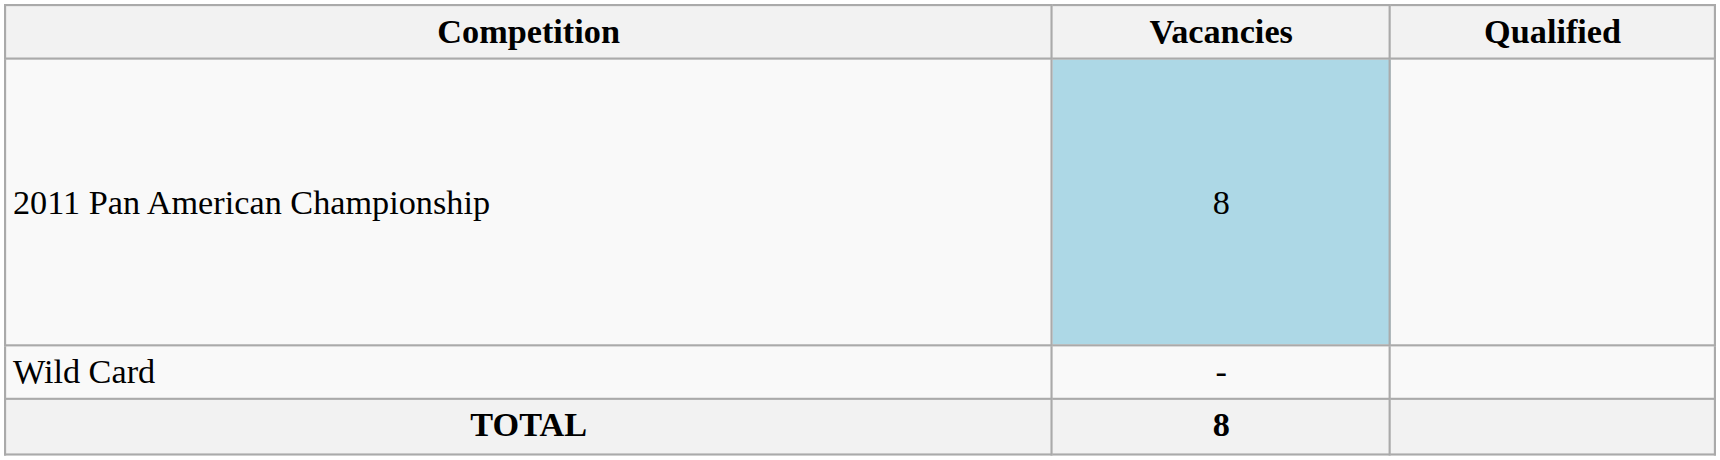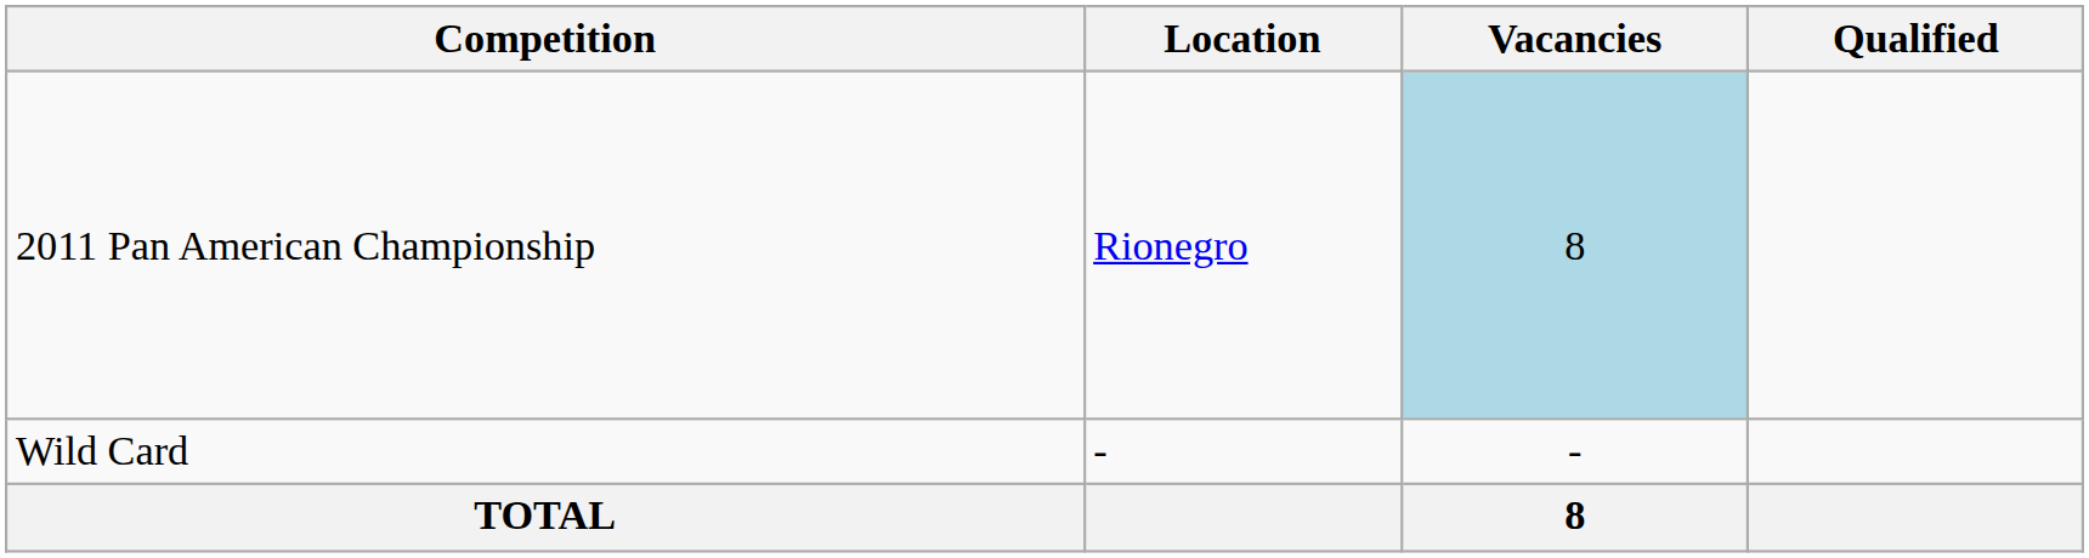 <table class = "wikitable" width=800>
 <tr>
 <th>Competition</th>
+<th>Location</th>
 <th>Vacancies</th>
 <th>Qualified</th>
 </tr>
 <tr>
 <td>2011 Pan American Championship</td>
+<td> <a href='#'>Rionegro</a></td>
 <td align="center" style="background: lightblue;">8</td>
 <td><br><br><br><br> <br><br><br></td>
 </tr>
 <tr>
 <td>Wild Card</td>
+<td>-</td>
 <td align="center">-</td>
 <td></td>
 </tr>
 <tr>
 <th>TOTAL</th>
+<th colspan="1"></th>
 <th>8</th>
 <th></th>
 </tr>
 </table>
